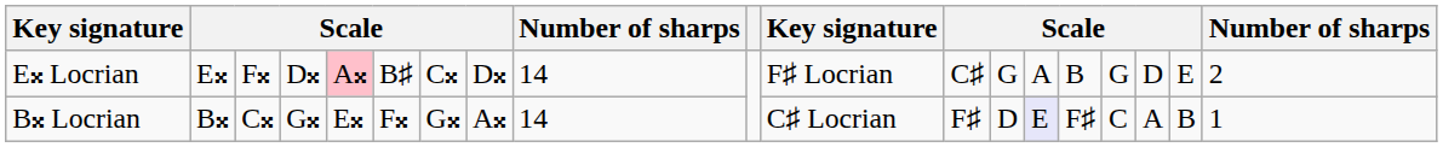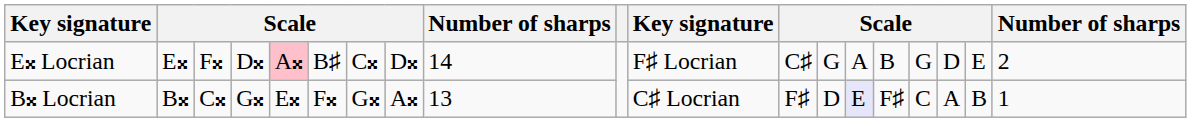 <table class="wikitable">
 <tr>
 <th>Key signature</th>
 <th colspan="7">Scale</th>
 <th>Number of sharps</th>
 <th></th>
 <th>Key signature</th>
 <th colspan="7">Scale</th>
 <th>Number of sharps</th>
 </tr>
 <tr>
 <td>E𝄪 Locrian</td>
 <td>E𝄪</td>
 <td>F𝄪</td>
 <td>D𝄪</td>
 <td style="background: pink;">A𝄪</td>
 <td>B♯</td>
 <td>C𝄪</td>
 <td>D𝄪</td>
 <td>14</td>
 <td rowspan="2"></td>
 <td>F♯ Locrian</td>
 <td>C♯</td>
 <td>G</td>
 <td>A</td>
 <td>B</td>
 <td>G</td>
 <td>D</td>
 <td>E</td>
 <td>2</td>
 </tr>
 <tr>
 <td>B𝄪 Locrian</td>
 <td>B𝄪</td>
 <td>C𝄪</td>
 <td>G𝄪</td>
 <td>E𝄪</td>
 <td>F𝄪</td>
 <td>G𝄪</td>
 <td>A𝄪</td>
-<td>14</td>
+<td>13</td>
 <td>C♯ Locrian</td>
 <td>F♯</td>
 <td>D</td>
 <td style="background: lavender;">E</td>
 <td>F♯</td>
 <td>C</td>
 <td>A</td>
 <td>B</td>
 <td>1</td>
 </tr>
 </table>
